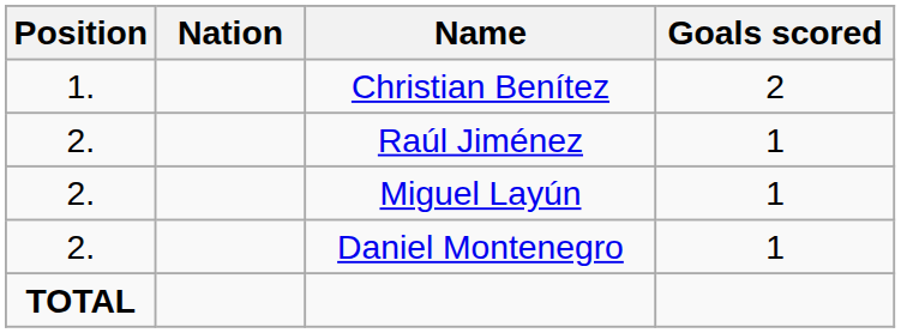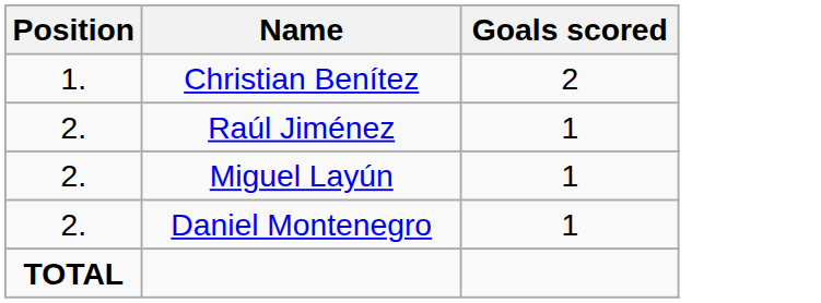 <table class="wikitable" style="font-size: 95%; text-align: center;">
 <tr>
 <th width=60>Position</th>
-<th width=60>Nation</th>
 <th width=150>Name</th>
 <th width=100>Goals scored</th>
 </tr>
 <tr>
 <td>1.</td>
-<td></td>
 <td><a href='#'>Christian Benítez</a></td>
 <td>2</td>
 </tr>
 <tr>
 <td>2.</td>
-<td></td>
 <td><a href='#'>Raúl Jiménez</a></td>
 <td>1</td>
 </tr>
 <tr>
 <td>2.</td>
-<td></td>
 <td><a href='#'>Miguel Layún</a></td>
 <td>1</td>
 </tr>
 <tr>
 <td>2.</td>
-<td></td>
 <td><a href='#'>Daniel Montenegro</a></td>
 <td>1</td>
 </tr>
 <tr>
 <td><strong>TOTAL</strong></td>
 <td></td>
 <td></td>
-<td></td>
 </tr>
 </table>
